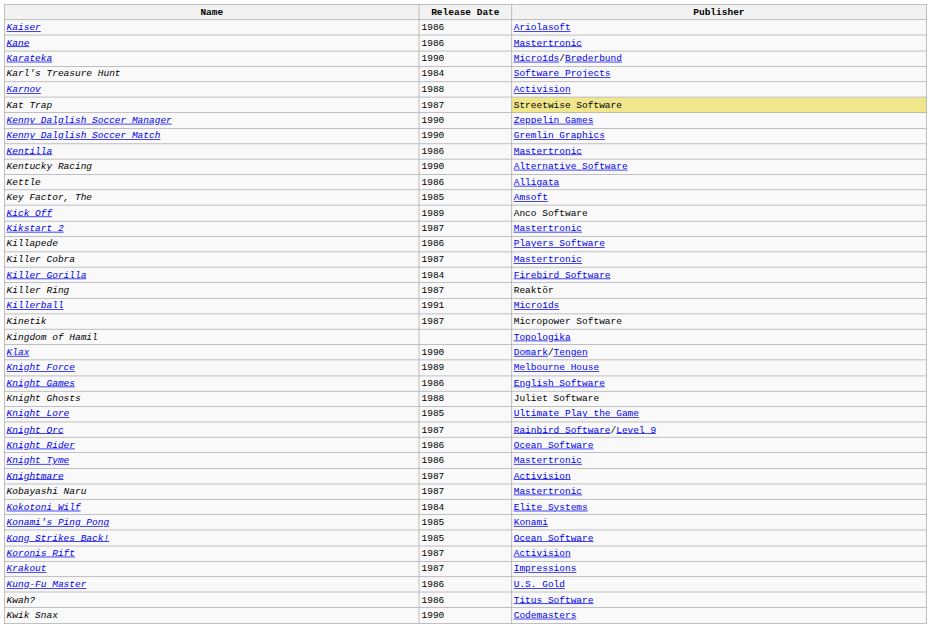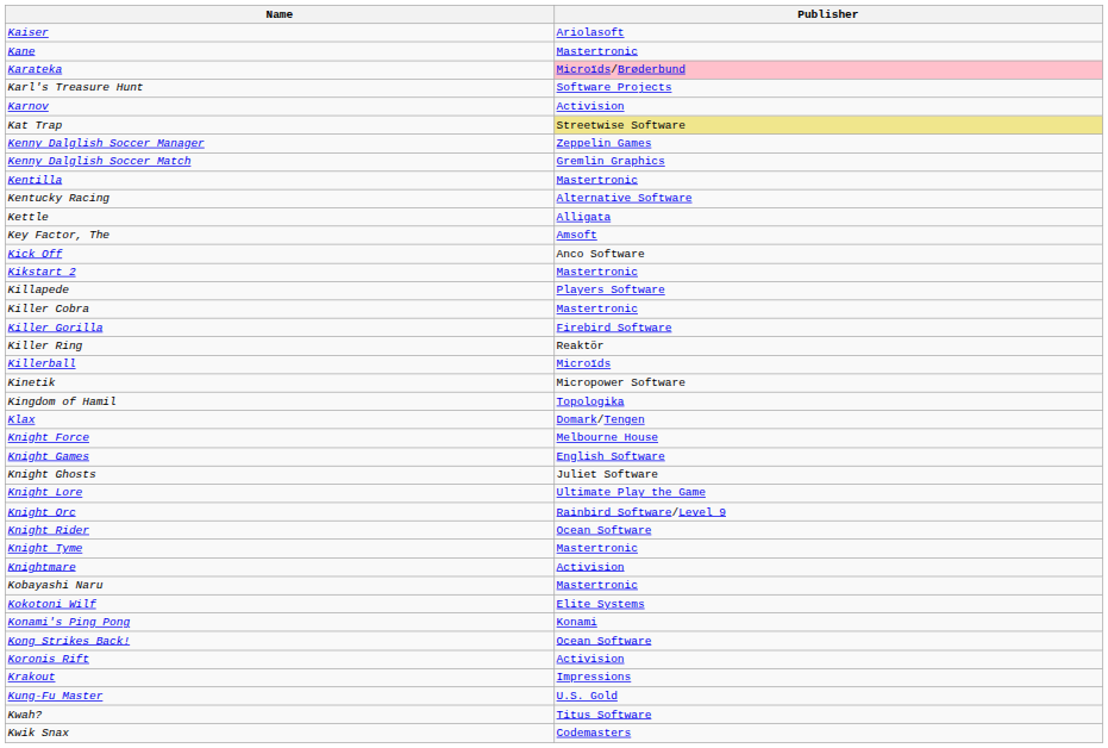 <table class="wikitable sortable" style="width:100%;">
 <tr>
 <th style="width:45%;">Name</th>
-<th style="width:10%;">Release Date</th>
 <th style="width:45%;">Publisher</th>
 </tr>
 <tr>
 <td><em><a href='#'>Kaiser</a></em></td>
-<td>1986</td>
 <td><a href='#'>Ariolasoft</a></td>
 </tr>
 <tr>
 <td><em><a href='#'>Kane</a></em></td>
-<td>1986</td>
 <td><a href='#'>Mastertronic</a></td>
 </tr>
 <tr>
 <td><em><a href='#'>Karateka</a></em></td>
-<td>1990</td>
-<td><a href='#'>Microïds</a>/<a href='#'>Brøderbund</a></td>
+<td style="background: pink;"><a href='#'>Microïds</a>/<a href='#'>Brøderbund</a></td>
 </tr>
 <tr>
 <td><em>Karl's Treasure Hunt</em></td>
-<td>1984</td>
 <td><a href='#'>Software Projects</a></td>
 </tr>
 <tr>
 <td><em><a href='#'>Karnov</a></em></td>
-<td>1988</td>
 <td><a href='#'>Activision</a></td>
 </tr>
 <tr>
 <td><em>Kat Trap</em></td>
-<td>1987</td>
 <td style="background: khaki;">Streetwise Software</td>
 </tr>
 <tr>
 <td><em><a href='#'>Kenny Dalglish Soccer Manager</a></em></td>
-<td>1990</td>
 <td><a href='#'>Zeppelin Games</a></td>
 </tr>
 <tr>
 <td><em><a href='#'>Kenny Dalglish Soccer Match</a></em></td>
-<td>1990</td>
 <td><a href='#'>Gremlin Graphics</a></td>
 </tr>
 <tr>
 <td><em><a href='#'>Kentilla</a></em></td>
-<td>1986</td>
 <td><a href='#'>Mastertronic</a></td>
 </tr>
 <tr>
 <td><em>Kentucky Racing</em></td>
-<td>1990</td>
 <td><a href='#'>Alternative Software</a></td>
 </tr>
 <tr>
 <td><em>Kettle</em></td>
-<td>1986</td>
 <td><a href='#'>Alligata</a></td>
 </tr>
 <tr>
 <td><em>Key Factor, The</em></td>
-<td>1985</td>
 <td><a href='#'>Amsoft</a></td>
 </tr>
 <tr>
 <td><em><a href='#'>Kick Off</a></em></td>
-<td>1989</td>
 <td>Anco Software</td>
 </tr>
 <tr>
 <td><em><a href='#'>Kikstart 2</a></em></td>
-<td>1987</td>
 <td><a href='#'>Mastertronic</a></td>
 </tr>
 <tr>
 <td><em>Killapede</em></td>
-<td>1986</td>
 <td><a href='#'>Players Software</a></td>
 </tr>
 <tr>
 <td><em>Killer Cobra</em></td>
-<td>1987</td>
 <td><a href='#'>Mastertronic</a></td>
 </tr>
 <tr>
 <td><em><a href='#'>Killer Gorilla</a></em></td>
-<td>1984</td>
 <td><a href='#'>Firebird Software</a></td>
 </tr>
 <tr>
 <td><em>Killer Ring</em></td>
-<td>1987</td>
 <td>Reaktör</td>
 </tr>
 <tr>
 <td><em><a href='#'>Killerball</a></em></td>
-<td>1991</td>
 <td><a href='#'>Microïds</a></td>
 </tr>
 <tr>
 <td><em>Kinetik</em></td>
-<td>1987</td>
 <td>Micropower Software</td>
 </tr>
 <tr>
 <td><em>Kingdom of Hamil</em></td>
-<td></td>
 <td><a href='#'>Topologika</a></td>
 </tr>
 <tr>
 <td><em><a href='#'>Klax</a></em></td>
-<td>1990</td>
 <td><a href='#'>Domark</a>/<a href='#'>Tengen</a></td>
 </tr>
 <tr>
 <td><em><a href='#'>Knight Force</a></em></td>
-<td>1989</td>
 <td><a href='#'>Melbourne House</a></td>
 </tr>
 <tr>
 <td><em><a href='#'>Knight Games</a></em></td>
-<td>1986</td>
 <td><a href='#'>English Software</a></td>
 </tr>
 <tr>
 <td><em>Knight Ghosts</em></td>
-<td>1988</td>
 <td>Juliet Software</td>
 </tr>
 <tr>
 <td><em><a href='#'>Knight Lore</a></em></td>
-<td>1985</td>
 <td><a href='#'>Ultimate Play the Game</a></td>
 </tr>
 <tr>
 <td><em><a href='#'>Knight Orc</a></em></td>
-<td>1987</td>
 <td><a href='#'>Rainbird Software</a>/<a href='#'>Level 9</a></td>
 </tr>
 <tr>
 <td><em><a href='#'>Knight Rider</a></em></td>
-<td>1986</td>
 <td><a href='#'>Ocean Software</a></td>
 </tr>
 <tr>
 <td><em><a href='#'>Knight Tyme</a></em></td>
-<td>1986</td>
 <td><a href='#'>Mastertronic</a></td>
 </tr>
 <tr>
 <td><em><a href='#'>Knightmare</a></em></td>
-<td>1987</td>
 <td><a href='#'>Activision</a></td>
 </tr>
 <tr>
 <td><em>Kobayashi Naru</em></td>
-<td>1987</td>
 <td><a href='#'>Mastertronic</a></td>
 </tr>
 <tr>
 <td><em><a href='#'>Kokotoni Wilf</a></em></td>
-<td>1984</td>
 <td><a href='#'>Elite Systems</a></td>
 </tr>
 <tr>
 <td><em><a href='#'>Konami's Ping Pong</a></em></td>
-<td>1985</td>
 <td><a href='#'>Konami</a></td>
 </tr>
 <tr>
 <td><em><a href='#'>Kong Strikes Back!</a></em></td>
-<td>1985</td>
 <td><a href='#'>Ocean Software</a></td>
 </tr>
 <tr>
 <td><em><a href='#'>Koronis Rift</a></em></td>
-<td>1987</td>
 <td><a href='#'>Activision</a></td>
 </tr>
 <tr>
 <td><em><a href='#'>Krakout</a></em></td>
-<td>1987</td>
 <td><a href='#'>Impressions</a></td>
 </tr>
 <tr>
 <td><em><a href='#'>Kung-Fu Master</a></em></td>
-<td>1986</td>
 <td><a href='#'>U.S. Gold</a></td>
 </tr>
 <tr>
 <td><em>Kwah?</em></td>
-<td>1986</td>
 <td><a href='#'>Titus Software</a></td>
 </tr>
 <tr>
 <td><em>Kwik Snax</em></td>
-<td>1990</td>
 <td><a href='#'>Codemasters</a></td>
 </tr>
 </table>
